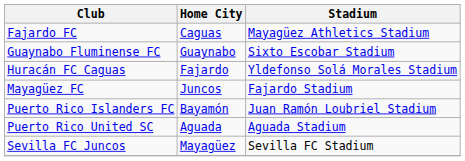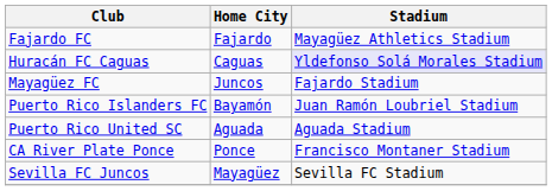 <table class="wikitable sortable">
 <tr>
 <th>Club</th>
 <th>Home City</th>
 <th>Stadium</th>
 </tr>
 <tr>
 <td><a href='#'>Fajardo FC</a></td>
-<td><a href='#'>Caguas</a></td>
+<td><a href='#'>Fajardo</a></td>
 <td><a href='#'>Mayagüez Athletics Stadium</a></td>
 </tr>
 <tr>
-<td><a href='#'>Guaynabo Fluminense FC</a></td>
-<td><a href='#'>Guaynabo</a></td>
-<td><a href='#'>Sixto Escobar Stadium</a></td>
-</tr>
-<tr>
 <td><a href='#'>Huracán FC Caguas</a></td>
-<td><a href='#'>Fajardo</a></td>
-<td><a href='#'>Yldefonso Solá Morales Stadium</a></td>
+<td><a href='#'>Caguas</a></td>
+<td style="background: lavender;"><a href='#'>Yldefonso Solá Morales Stadium</a></td>
 </tr>
 <tr>
 <td><a href='#'>Mayagüez FC</a></td>
 <td><a href='#'>Juncos</a></td>
 <td><a href='#'>Fajardo Stadium</a></td>
 </tr>
 <tr>
 <td><a href='#'>Puerto Rico Islanders FC</a></td>
 <td><a href='#'>Bayamón</a></td>
 <td><a href='#'>Juan Ramón Loubriel Stadium</a></td>
 </tr>
 <tr>
 <td><a href='#'>Puerto Rico United SC</a></td>
 <td><a href='#'>Aguada</a></td>
 <td><a href='#'>Aguada Stadium</a></td>
 </tr>
 <tr>
+<td><a href='#'>CA River Plate Ponce</a></td>
+<td><a href='#'>Ponce</a></td>
+<td><a href='#'>Francisco Montaner Stadium</a></td>
+</tr>
+<tr>
 <td><a href='#'>Sevilla FC Juncos</a></td>
 <td><a href='#'>Mayagüez</a></td>
 <td>Sevilla FC Stadium</td>
 </tr>
 <tr>
 </tr>
 </table>
